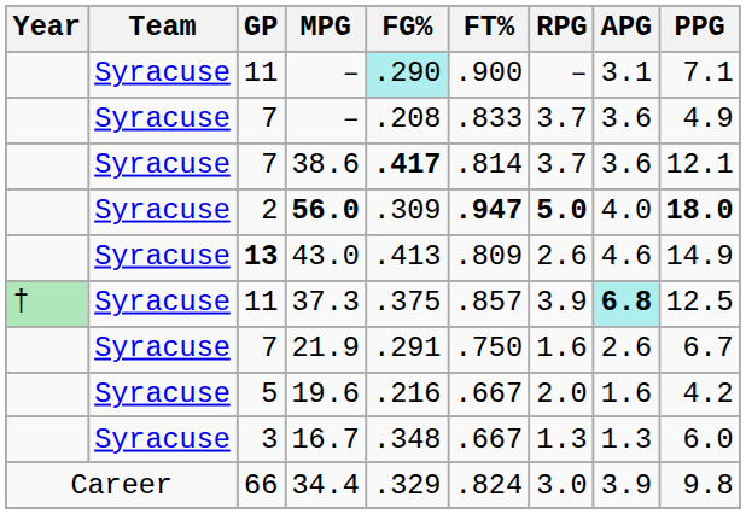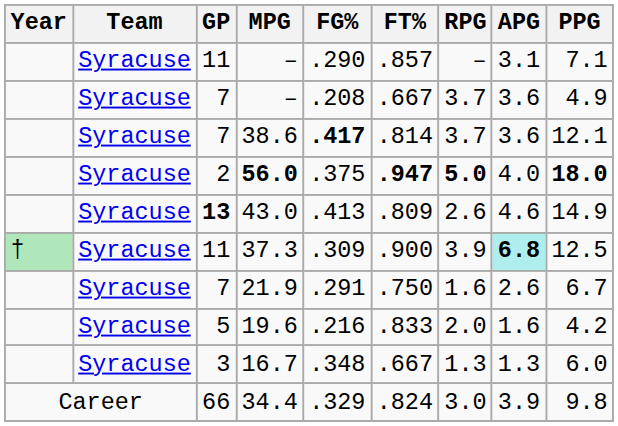 <table class="wikitable sortable" style="font-size:95%; text-align:right;">
 <tr>
 <th>Year</th>
 <th>Team</th>
 <th>GP</th>
 <th>MPG</th>
 <th>FG%</th>
 <th>FT%</th>
 <th>RPG</th>
 <th>APG</th>
 <th>PPG</th>
 </tr>
 <tr>
 <td style="text-align:left;"></td>
 <td style="text-align:left;"><a href='#'>Syracuse</a></td>
 <td>11</td>
 <td>–</td>
-<td style="background: paleturquoise;">.290</td>
-<td>.900</td>
+<td>.290</td>
+<td>.857</td>
 <td>–</td>
 <td>3.1</td>
 <td>7.1</td>
 </tr>
 <tr>
 <td style="text-align:left;"></td>
 <td style="text-align:left;"><a href='#'>Syracuse</a></td>
 <td>7</td>
 <td>–</td>
 <td>.208</td>
-<td>.833</td>
+<td>.667</td>
 <td>3.7</td>
 <td>3.6</td>
 <td>4.9</td>
 </tr>
 <tr>
 <td style="text-align:left;"></td>
 <td style="text-align:left;"><a href='#'>Syracuse</a></td>
 <td>7</td>
 <td>38.6</td>
 <td><strong>.417</strong></td>
 <td>.814</td>
 <td>3.7</td>
 <td>3.6</td>
 <td>12.1</td>
 </tr>
 <tr>
 <td style="text-align:left;"></td>
 <td style="text-align:left;"><a href='#'>Syracuse</a></td>
 <td>2</td>
 <td><strong>56.0</strong></td>
-<td>.309</td>
+<td>.375</td>
 <td><strong>.947</strong></td>
 <td><strong>5.0</strong></td>
 <td>4.0</td>
 <td><strong>18.0</strong></td>
 </tr>
 <tr>
 <td style="text-align:left;"></td>
 <td style="text-align:left;"><a href='#'>Syracuse</a></td>
 <td><strong>13</strong></td>
 <td>43.0</td>
 <td>.413</td>
 <td>.809</td>
 <td>2.6</td>
 <td>4.6</td>
 <td>14.9</td>
 </tr>
 <tr>
 <td style="text-align:left; background:#afe6ba;">†</td>
 <td style="text-align:left;"><a href='#'>Syracuse</a></td>
 <td>11</td>
 <td>37.3</td>
-<td>.375</td>
-<td>.857</td>
+<td>.309</td>
+<td>.900</td>
 <td>3.9</td>
 <td style="background: paleturquoise;"><strong>6.8</strong></td>
 <td>12.5</td>
 </tr>
 <tr>
 <td style="text-align:left;"></td>
 <td style="text-align:left;"><a href='#'>Syracuse</a></td>
 <td>7</td>
 <td>21.9</td>
 <td>.291</td>
 <td>.750</td>
 <td>1.6</td>
 <td>2.6</td>
 <td>6.7</td>
 </tr>
 <tr>
 <td style="text-align:left;"></td>
 <td style="text-align:left;"><a href='#'>Syracuse</a></td>
 <td>5</td>
 <td>19.6</td>
 <td>.216</td>
-<td>.667</td>
+<td>.833</td>
 <td>2.0</td>
 <td>1.6</td>
 <td>4.2</td>
 </tr>
 <tr>
 <td style="text-align:left;"></td>
 <td style="text-align:left;"><a href='#'>Syracuse</a></td>
 <td>3</td>
 <td>16.7</td>
 <td>.348</td>
 <td>.667</td>
 <td>1.3</td>
 <td>1.3</td>
 <td>6.0</td>
 </tr>
 <tr>
 <td style="text-align:center;" colspan="2">Career</td>
 <td>66</td>
 <td>34.4</td>
 <td>.329</td>
 <td>.824</td>
 <td>3.0</td>
 <td>3.9</td>
 <td>9.8</td>
 </tr>
 <tr>
 </tr>
 </table>
